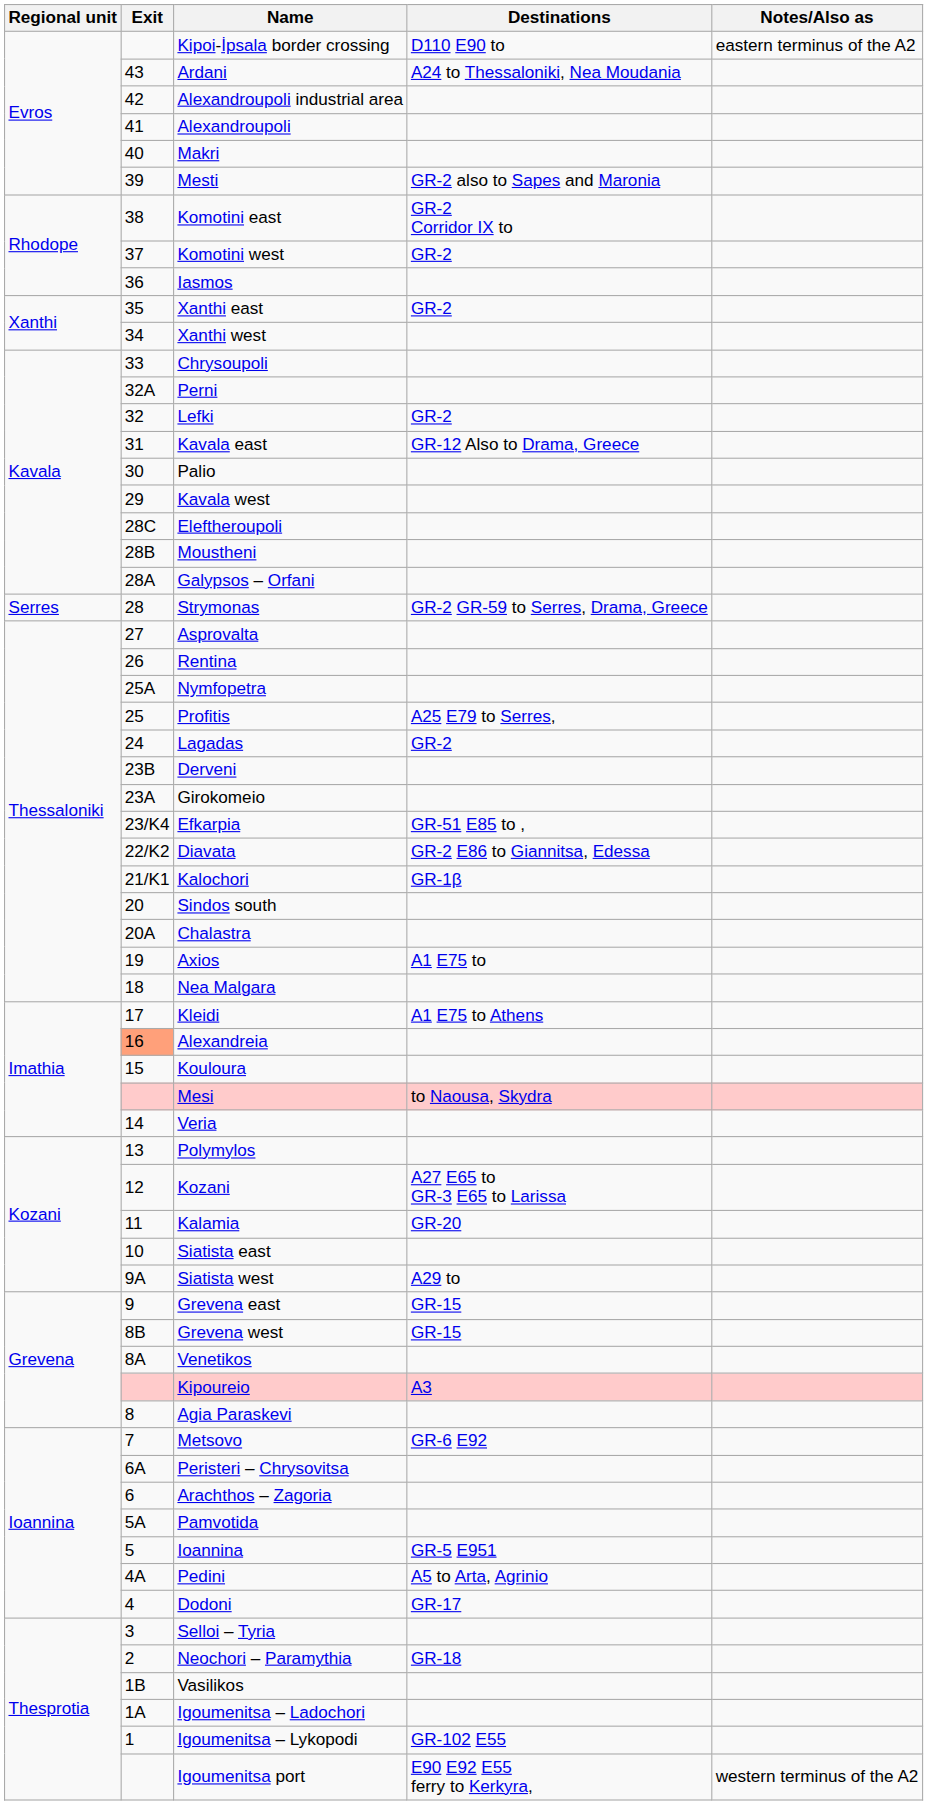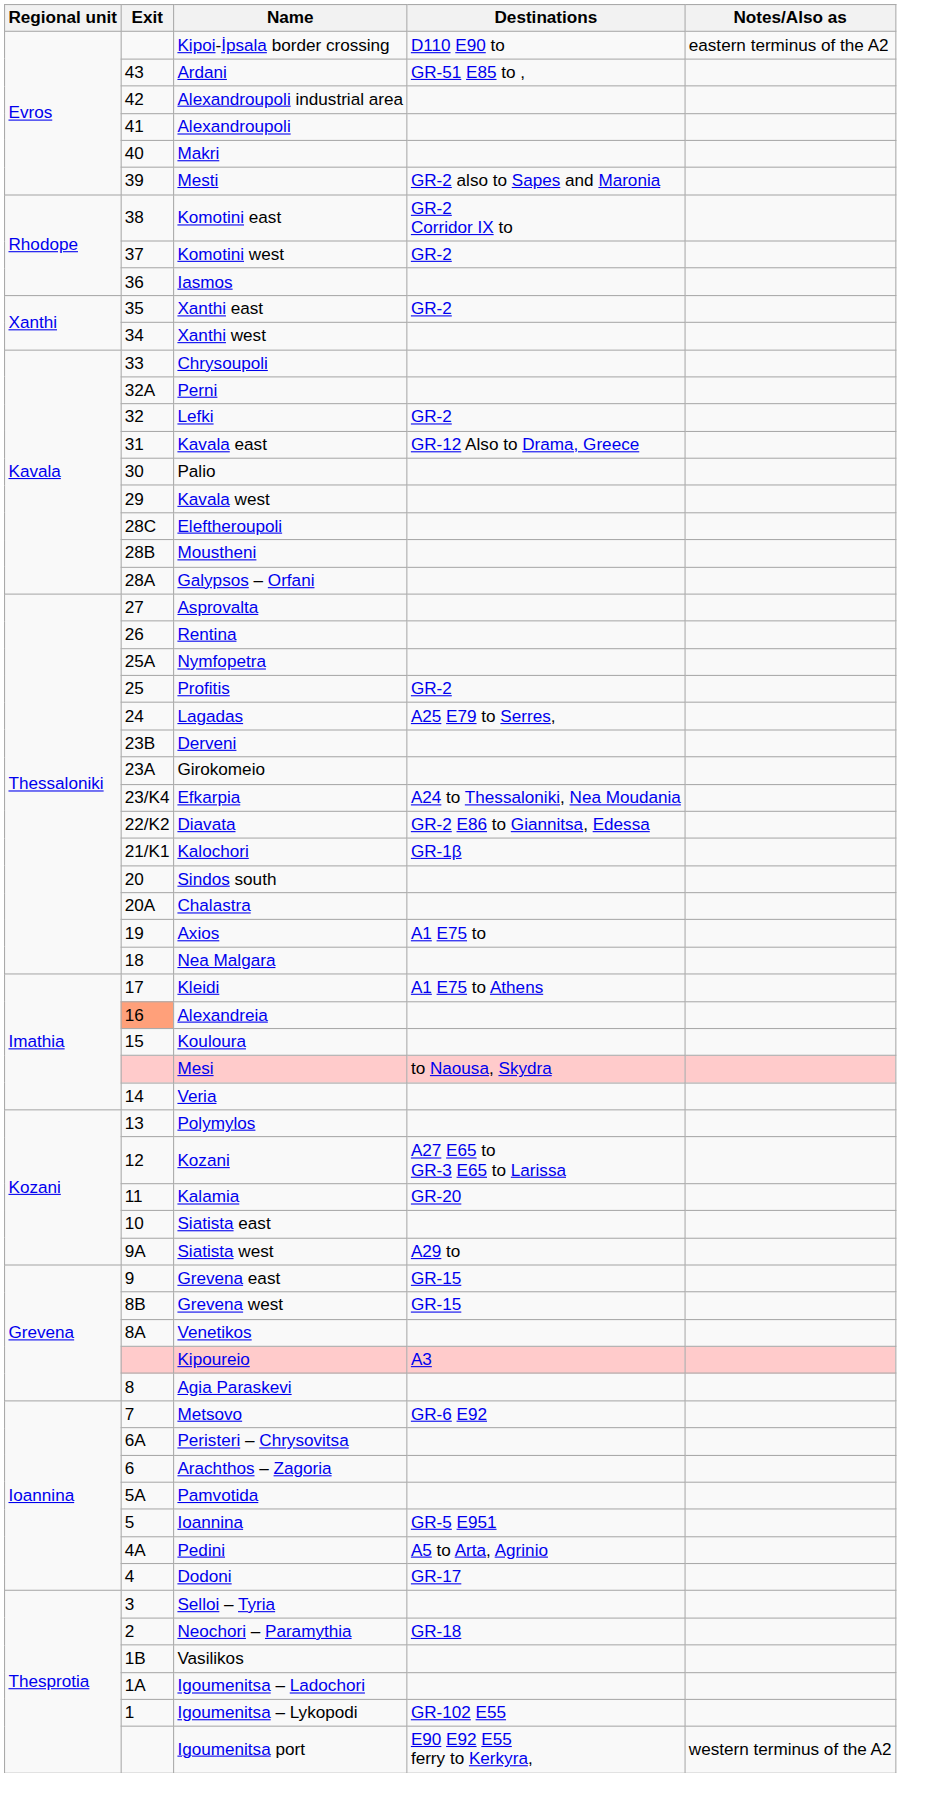 <table class="wikitable collapsible uncollapsed">
 <tr>
 <th scope="col">Regional unit</th>
 <th scope="col">Exit</th>
 <th scope="col">Name</th>
 <th scope="col">Destinations</th>
 <th scope="col">Notes/Also as</th>
 </tr>
 <tr>
 <td rowspan= 6><a href='#'>Evros</a></td>
 <td></td>
 <td><a href='#'>Kipoi</a>-<a href='#'>İpsala</a> border crossing</td>
 <td><a href='#'>D110</a>  <a href='#'>E90</a> to  </td>
 <td>eastern terminus of the A2</td>
 </tr>
 <tr>
 <td>43</td>
 <td><a href='#'>Ardani</a></td>
-<td> <a href='#'>A24</a> to <a href='#'>Thessaloniki</a>, <a href='#'>Nea Moudania</a></td>
+<td> <a href='#'>GR-51</a>  <a href='#'>E85</a> to , </td>
 <td></td>
 </tr>
 <tr>
 <td>42</td>
 <td><a href='#'>Alexandroupoli</a> industrial area</td>
 <td></td>
 <td></td>
 </tr>
 <tr>
 <td>41</td>
 <td><a href='#'>Alexandroupoli</a></td>
 <td></td>
 <td></td>
 </tr>
 <tr>
 <td>40</td>
 <td><a href='#'>Makri</a></td>
 <td></td>
 <td></td>
 </tr>
 <tr>
 <td>39</td>
 <td><a href='#'>Mesti</a></td>
 <td> <a href='#'>GR-2</a> also to <a href='#'>Sapes</a> and <a href='#'>Maronia</a></td>
 <td></td>
 </tr>
 <tr>
 <td rowspan= 3><a href='#'>Rhodope</a></td>
 <td>38</td>
 <td><a href='#'>Komotini</a> east</td>
 <td> <a href='#'>GR-2</a><br><a href='#'>Corridor IX</a> to </td>
 <td></td>
 </tr>
 <tr>
 <td>37</td>
 <td><a href='#'>Komotini</a> west</td>
 <td> <a href='#'>GR-2</a></td>
 <td></td>
 </tr>
 <tr>
 <td>36</td>
 <td><a href='#'>Iasmos</a></td>
 <td></td>
 <td></td>
 </tr>
 <tr>
 <td rowspan= 2><a href='#'>Xanthi</a></td>
 <td>35</td>
 <td><a href='#'>Xanthi</a> east</td>
 <td> <a href='#'>GR-2</a></td>
 <td></td>
 </tr>
 <tr>
 <td>34</td>
 <td><a href='#'>Xanthi</a> west</td>
 <td></td>
 <td></td>
 </tr>
 <tr>
 <td rowspan= 9><a href='#'>Kavala</a></td>
 <td>33</td>
 <td><a href='#'>Chrysoupoli</a></td>
 <td></td>
 <td></td>
 </tr>
 <tr>
 <td>32A</td>
 <td><a href='#'>Perni</a></td>
 <td></td>
 <td></td>
 </tr>
 <tr>
 <td>32</td>
 <td><a href='#'>Lefki</a></td>
 <td> <a href='#'>GR-2</a></td>
 <td></td>
 </tr>
 <tr>
 <td>31</td>
 <td><a href='#'>Kavala</a> east</td>
 <td> <a href='#'>GR-12</a> Also to <a href='#'>Drama, Greece</a></td>
 <td></td>
 </tr>
 <tr>
 <td>30</td>
 <td>Palio</td>
 <td></td>
 <td></td>
 </tr>
 <tr>
 <td>29</td>
 <td><a href='#'>Kavala</a> west</td>
 <td></td>
 <td></td>
 </tr>
 <tr>
 <td>28C</td>
 <td><a href='#'>Eleftheroupoli</a></td>
 <td></td>
 <td></td>
 </tr>
 <tr>
 <td>28B</td>
 <td><a href='#'>Moustheni</a></td>
 <td></td>
 <td></td>
 </tr>
 <tr>
 <td>28A</td>
 <td><a href='#'>Galypsos</a> – <a href='#'>Orfani</a></td>
 <td></td>
 <td></td>
 </tr>
 <tr>
-<td rowspan= 1><a href='#'>Serres</a></td>
-<td>28</td>
-<td><a href='#'>Strymonas</a></td>
-<td> <a href='#'>GR-2</a>  <a href='#'>GR-59</a> to <a href='#'>Serres</a>, <a href='#'>Drama, Greece</a></td>
-<td></td>
-</tr>
-<tr>
 <td rowspan= 14><a href='#'>Thessaloniki</a></td>
 <td>27</td>
 <td><a href='#'>Asprovalta</a></td>
 <td></td>
 <td></td>
 </tr>
 <tr>
 <td>26</td>
 <td><a href='#'>Rentina</a></td>
 <td></td>
 <td></td>
 </tr>
 <tr>
 <td>25A</td>
 <td><a href='#'>Nymfopetra</a></td>
 <td></td>
 <td></td>
 </tr>
 <tr>
 <td>25</td>
 <td><a href='#'>Profitis</a></td>
-<td> <a href='#'>A25</a>  <a href='#'>E79</a> to <a href='#'>Serres</a>, </td>
+<td> <a href='#'>GR-2</a></td>
 <td></td>
 </tr>
 <tr>
 <td>24</td>
 <td><a href='#'>Lagadas</a></td>
-<td> <a href='#'>GR-2</a></td>
+<td> <a href='#'>A25</a>  <a href='#'>E79</a> to <a href='#'>Serres</a>, </td>
 <td></td>
 </tr>
 <tr>
 <td>23B</td>
 <td><a href='#'>Derveni</a></td>
 <td></td>
 <td></td>
 </tr>
 <tr>
 <td>23A</td>
 <td>Girokomeio</td>
 <td></td>
 <td></td>
 </tr>
 <tr>
 <td>23/K4</td>
 <td><a href='#'>Efkarpia</a></td>
-<td> <a href='#'>GR-51</a>  <a href='#'>E85</a> to , </td>
+<td> <a href='#'>A24</a> to <a href='#'>Thessaloniki</a>, <a href='#'>Nea Moudania</a></td>
 <td></td>
 </tr>
 <tr>
 <td>22/K2</td>
 <td><a href='#'>Diavata</a></td>
 <td> <a href='#'>GR-2</a>  <a href='#'>E86</a> to <a href='#'>Giannitsa</a>, <a href='#'>Edessa</a></td>
 <td></td>
 </tr>
 <tr>
 <td>21/K1</td>
 <td><a href='#'>Kalochori</a></td>
 <td> <a href='#'>GR-1β</a></td>
 <td></td>
 </tr>
 <tr>
 <td>20</td>
 <td><a href='#'>Sindos</a> south</td>
 <td></td>
 <td></td>
 </tr>
 <tr>
 <td>20A</td>
 <td><a href='#'>Chalastra</a></td>
 <td></td>
 <td></td>
 </tr>
 <tr>
 <td>19</td>
 <td><a href='#'>Axios</a></td>
 <td> <a href='#'>A1</a>  <a href='#'>E75</a> to </td>
 <td></td>
 </tr>
 <tr>
 <td>18</td>
 <td><a href='#'>Nea Malgara</a></td>
 <td></td>
 <td></td>
 </tr>
 <tr>
 <td rowspan= 5><a href='#'>Imathia</a></td>
 <td>17</td>
 <td><a href='#'>Kleidi</a></td>
 <td> <a href='#'>A1</a>  <a href='#'>E75</a> to <a href='#'>Athens</a></td>
 <td></td>
 </tr>
 <tr>
 <td style="background: lightsalmon;">16</td>
 <td><a href='#'>Alexandreia</a></td>
 <td></td>
 <td></td>
 </tr>
 <tr>
 <td>15</td>
 <td><a href='#'>Kouloura</a></td>
 <td></td>
 <td></td>
 </tr>
 <tr>
 <td style="background: #FFCBCB"></td>
 <td style="background: #FFCBCB"><a href='#'>Mesi</a></td>
 <td style="background: #FFCBCB">to <a href='#'>Naousa</a>, <a href='#'>Skydra</a></td>
 <td style="background: #FFCBCB"></td>
 </tr>
 <tr>
 <td>14</td>
 <td><a href='#'>Veria</a></td>
 <td></td>
 <td></td>
 </tr>
 <tr>
 <td rowspan= 5><a href='#'>Kozani</a></td>
 <td>13</td>
 <td><a href='#'>Polymylos</a></td>
 <td></td>
 <td></td>
 </tr>
 <tr>
 <td>12</td>
 <td><a href='#'>Kozani</a></td>
 <td> <a href='#'>A27</a>  <a href='#'>E65</a> to <br> <a href='#'>GR-3</a>  <a href='#'>E65</a> to <a href='#'>Larissa</a></td>
 <td></td>
 </tr>
 <tr>
 <td>11</td>
 <td><a href='#'>Kalamia</a></td>
 <td> <a href='#'>GR-20</a></td>
 <td></td>
 </tr>
 <tr>
 <td>10</td>
 <td><a href='#'>Siatista</a> east</td>
 <td></td>
 <td></td>
 </tr>
 <tr>
 <td>9A</td>
 <td><a href='#'>Siatista</a> west</td>
 <td> <a href='#'>A29</a> to </td>
 <td></td>
 </tr>
 <tr>
 <td rowspan= 5><a href='#'>Grevena</a></td>
 <td>9</td>
 <td><a href='#'>Grevena</a> east</td>
 <td> <a href='#'>GR-15</a></td>
 <td></td>
 </tr>
 <tr>
 <td>8B</td>
 <td><a href='#'>Grevena</a> west</td>
 <td> <a href='#'>GR-15</a></td>
 <td></td>
 </tr>
 <tr>
 <td>8A</td>
 <td><a href='#'>Venetikos</a></td>
 <td></td>
 <td></td>
 </tr>
 <tr>
 <td style="background: #FFCBCB"></td>
 <td style="background: #FFCBCB"><a href='#'>Kipoureio</a></td>
 <td style="background: #FFCBCB"> <a href='#'>A3</a></td>
 <td style="background: #FFCBCB"></td>
 </tr>
 <tr>
 <td>8</td>
 <td><a href='#'>Agia Paraskevi</a></td>
 <td></td>
 <td></td>
 </tr>
 <tr>
 <td rowspan= 7><a href='#'>Ioannina</a></td>
 <td>7</td>
 <td><a href='#'>Metsovo</a></td>
 <td> <a href='#'>GR-6</a>  <a href='#'>E92</a></td>
 <td></td>
 </tr>
 <tr>
 <td>6A</td>
 <td><a href='#'>Peristeri</a> – <a href='#'>Chrysovitsa</a></td>
 <td></td>
 <td></td>
 </tr>
 <tr>
 <td>6</td>
 <td><a href='#'>Arachthos</a> – <a href='#'>Zagoria</a></td>
 <td></td>
 <td></td>
 </tr>
 <tr>
 <td>5A</td>
 <td><a href='#'>Pamvotida</a></td>
 <td></td>
 <td></td>
 </tr>
 <tr>
 <td>5</td>
 <td><a href='#'>Ioannina</a></td>
 <td> <a href='#'>GR-5</a>  <a href='#'>E951</a></td>
 <td></td>
 </tr>
 <tr>
 <td>4A</td>
 <td><a href='#'>Pedini</a></td>
 <td> <a href='#'>A5</a> to <a href='#'>Arta</a>, <a href='#'>Agrinio</a></td>
 <td></td>
 </tr>
 <tr>
 <td>4</td>
 <td><a href='#'>Dodoni</a></td>
 <td> <a href='#'>GR-17</a></td>
 <td></td>
 </tr>
 <tr>
 <td rowspan= 6><a href='#'>Thesprotia</a></td>
 <td>3</td>
 <td><a href='#'>Selloi</a> – <a href='#'>Tyria</a></td>
 <td></td>
 <td></td>
 </tr>
 <tr>
 <td>2</td>
 <td><a href='#'>Neochori</a> – <a href='#'>Paramythia</a></td>
 <td> <a href='#'>GR-18</a></td>
 <td></td>
 </tr>
 <tr>
 <td>1B</td>
 <td>Vasilikos</td>
 <td></td>
 <td></td>
 </tr>
 <tr>
 <td>1A</td>
 <td><a href='#'>Igoumenitsa</a> – <a href='#'>Ladochori</a></td>
 <td></td>
 <td></td>
 </tr>
 <tr>
 <td>1</td>
 <td><a href='#'>Igoumenitsa</a> – Lykopodi</td>
 <td> <a href='#'>GR-102</a>  <a href='#'>E55</a></td>
 <td></td>
 </tr>
 <tr>
 <td></td>
 <td><a href='#'>Igoumenitsa</a> port</td>
 <td> <a href='#'>E90</a>  <a href='#'>E92</a>  <a href='#'>E55</a><br>ferry to <a href='#'>Kerkyra</a>,  </td>
 <td>western terminus of the A2</td>
 </tr>
 </table>
